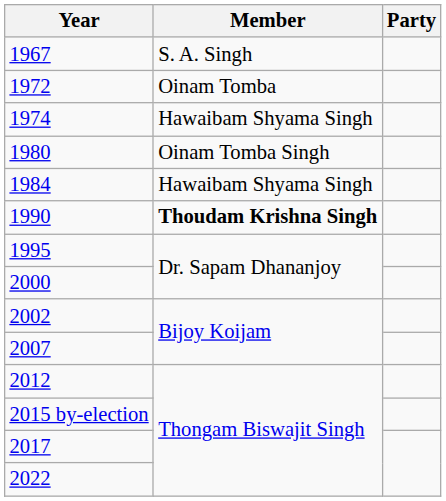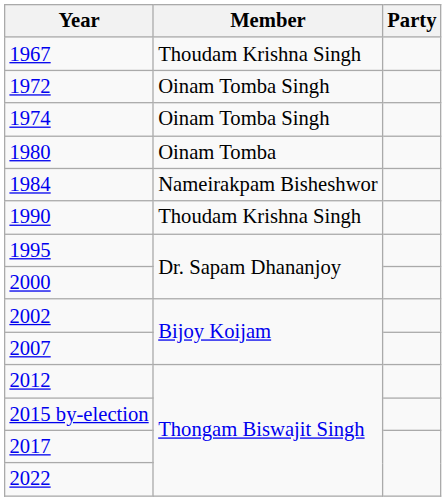 <table class="wikitable sortable">
 <tr>
 <th>Year</th>
 <th>Member</th>
 <th colspan="2">Party</th>
 </tr>
 <tr>
 <td><a href='#'>1967</a></td>
-<td>S. A. Singh</td>
+<td>Thoudam Krishna Singh</td>
 <td></td>
 </tr>
 <tr>
 <td><a href='#'>1972</a></td>
+<td>Oinam Tomba Singh</td>
+<td></td>
+</tr>
+<tr>
+<td><a href='#'>1974</a></td>
+<td>Oinam Tomba Singh</td>
+<td></td>
+</tr>
+<tr>
+<td><a href='#'>1980</a></td>
 <td>Oinam Tomba</td>
 <td></td>
 </tr>
 <tr>
-<td><a href='#'>1974</a></td>
-<td>Hawaibam Shyama Singh</td>
-<td></td>
-</tr>
-<tr>
-<td><a href='#'>1980</a></td>
-<td>Oinam Tomba Singh</td>
-<td></td>
-</tr>
-<tr>
 <td><a href='#'>1984</a></td>
-<td>Hawaibam Shyama Singh</td>
+<td>Nameirakpam Bisheshwor</td>
 </tr>
 <tr>
 <td><a href='#'>1990</a></td>
-<td><strong>Thoudam Krishna Singh</strong></td>
+<td>Thoudam Krishna Singh</td>
 <td></td>
 </tr>
 <tr>
 <td><a href='#'>1995</a></td>
 <td rowspan=2>Dr. Sapam Dhananjoy</td>
 <td></td>
 </tr>
 <tr>
 <td><a href='#'>2000</a></td>
 <td></td>
 </tr>
 <tr>
 <td><a href='#'>2002</a></td>
 <td rowspan=2><a href='#'>Bijoy Koijam</a></td>
 </tr>
 <tr>
 <td><a href='#'>2007</a></td>
 <td></td>
 </tr>
 <tr>
 <td><a href='#'>2012</a></td>
 <td rowspan=4><a href='#'>Thongam Biswajit Singh</a></td>
 <td></td>
 </tr>
 <tr>
 <td><a href='#'>2015 by-election</a></td>
 <td></td>
 </tr>
 <tr>
 <td><a href='#'>2017</a></td>
 </tr>
 <tr>
 <td><a href='#'>2022</a></td>
 </tr>
 </table>
